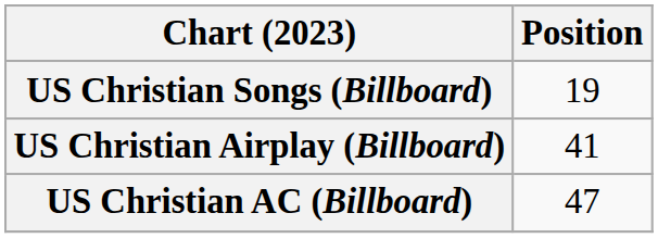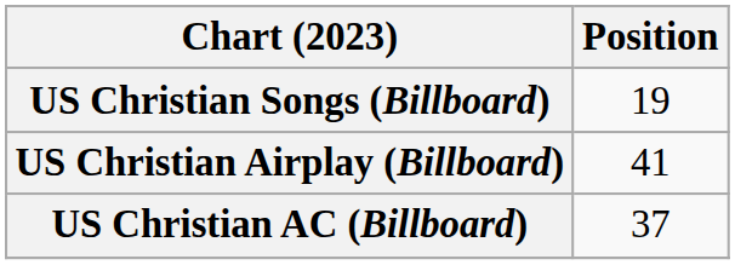 <table class="wikitable plainrowheaders" style="text-align:center">
 <tr>
 <th scope="col">Chart (2023)</th>
 <th scope="col">Position</th>
 </tr>
 <tr>
 <th scope="row">US Christian Songs (<em>Billboard</em>)</th>
 <td>19</td>
 </tr>
 <tr>
 <th scope="row">US Christian Airplay (<em>Billboard</em>)</th>
 <td>41</td>
 </tr>
 <tr>
 <th scope="row">US Christian AC (<em>Billboard</em>)</th>
-<td>47</td>
+<td>37</td>
 </tr>
 <tr>
 </tr>
 </table>
